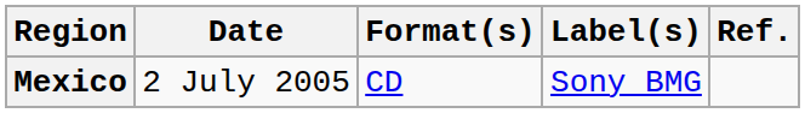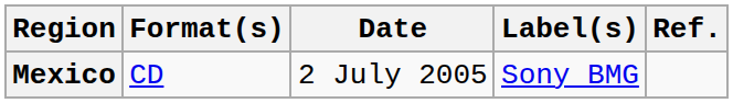 <table class="wikitable plainrowheaders">
 <tr>
 <th scope="col">Region</th>
+<th scope="col">Format(s)</th>
 <th scope="col">Date</th>
-<th scope="col">Format(s)</th>
 <th scope="col">Label(s)</th>
 <th scope="col">Ref.</th>
 </tr>
 <tr>
 <th scope="row">Mexico</th>
+<td><a href='#'>CD</a></td>
 <td>2 July 2005</td>
-<td><a href='#'>CD</a></td>
 <td><a href='#'>Sony BMG</a></td>
 <td></td>
 </tr>
 </table>
